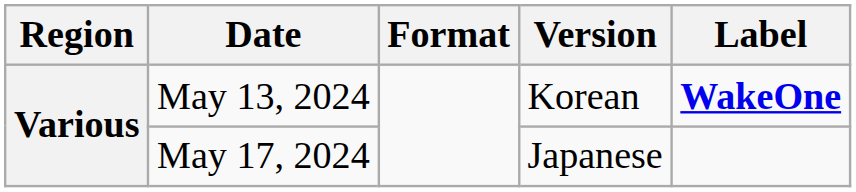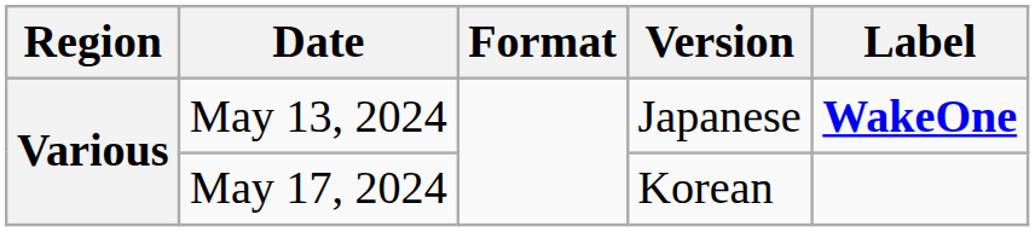 <table class="wikitable plainrowheaders">
 <tr>
 <th scope="col">Region</th>
 <th scope="col">Date</th>
 <th scope="col">Format</th>
 <th scope="col">Version</th>
 <th scope="col">Label</th>
 </tr>
 <tr>
 <th scope="row" rowspan="2">Various</th>
 <td>May 13, 2024</td>
 <td rowspan="2"></td>
-<td>Korean</td>
+<td>Japanese</td>
 <td><strong><a href='#'>WakeOne</a></strong></td>
 </tr>
 <tr>
 <td>May 17, 2024</td>
-<td>Japanese</td>
+<td>Korean</td>
 <td></td>
 </tr>
 </table>
